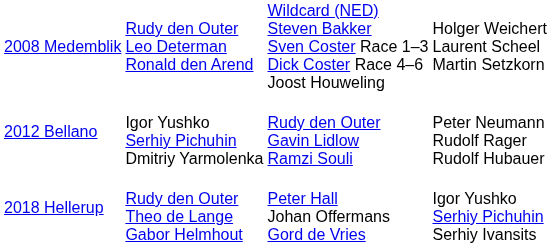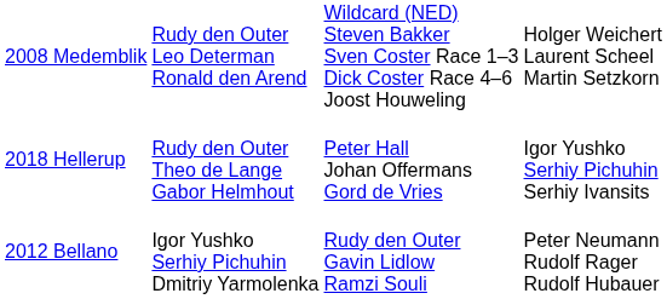 <table>
 <tr>
 <td><a href='#'>2008 Medemblik</a> </td>
 <td style="vertical-align:top;"><br><a href='#'>Rudy den Outer</a><br><a href='#'>Leo Determan</a><br><a href='#'>Ronald den Arend</a></td>
 <td> <a href='#'>Wildcard (NED)</a> <br><a href='#'>Steven Bakker</a><br><a href='#'>Sven Coster</a> Race 1–3<br><a href='#'>Dick Coster</a> Race 4–6<br>Joost Houweling</td>
 <td style="vertical-align:top;"><br>Holger Weichert<br>Laurent Scheel<br>Martin Setzkorn</td>
 </tr>
 <tr>
+<td><a href='#'>2018 Hellerup</a> </td>
+<td><br><a href='#'>Rudy den Outer</a><br><a href='#'>Theo de Lange</a><br><a href='#'>Gabor Helmhout</a></td>
+<td><br><a href='#'>Peter Hall</a><br>Johan Offermans <br><a href='#'>Gord de Vries</a></td>
+<td><br>Igor Yushko<br><a href='#'>Serhiy Pichuhin</a><br>Serhiy Ivansits</td>
+</tr>
+<tr>
 <td><a href='#'>2012 Bellano</a> </td>
 <td><br>Igor Yushko<br><a href='#'>Serhiy Pichuhin</a><br>Dmitriy Yarmolenka</td>
 <td><br><a href='#'>Rudy den Outer</a><br><a href='#'>Gavin Lidlow</a><br><a href='#'>Ramzi Souli</a></td>
 <td><br>Peter Neumann<br>Rudolf Rager<br>Rudolf Hubauer</td>
 </tr>
-<tr>
-<td><a href='#'>2018 Hellerup</a> </td>
-<td><br><a href='#'>Rudy den Outer</a><br><a href='#'>Theo de Lange</a><br><a href='#'>Gabor Helmhout</a></td>
-<td><br><a href='#'>Peter Hall</a><br>Johan Offermans <br><a href='#'>Gord de Vries</a></td>
-<td><br>Igor Yushko<br><a href='#'>Serhiy Pichuhin</a><br>Serhiy Ivansits</td>
-</tr>
 </table>
